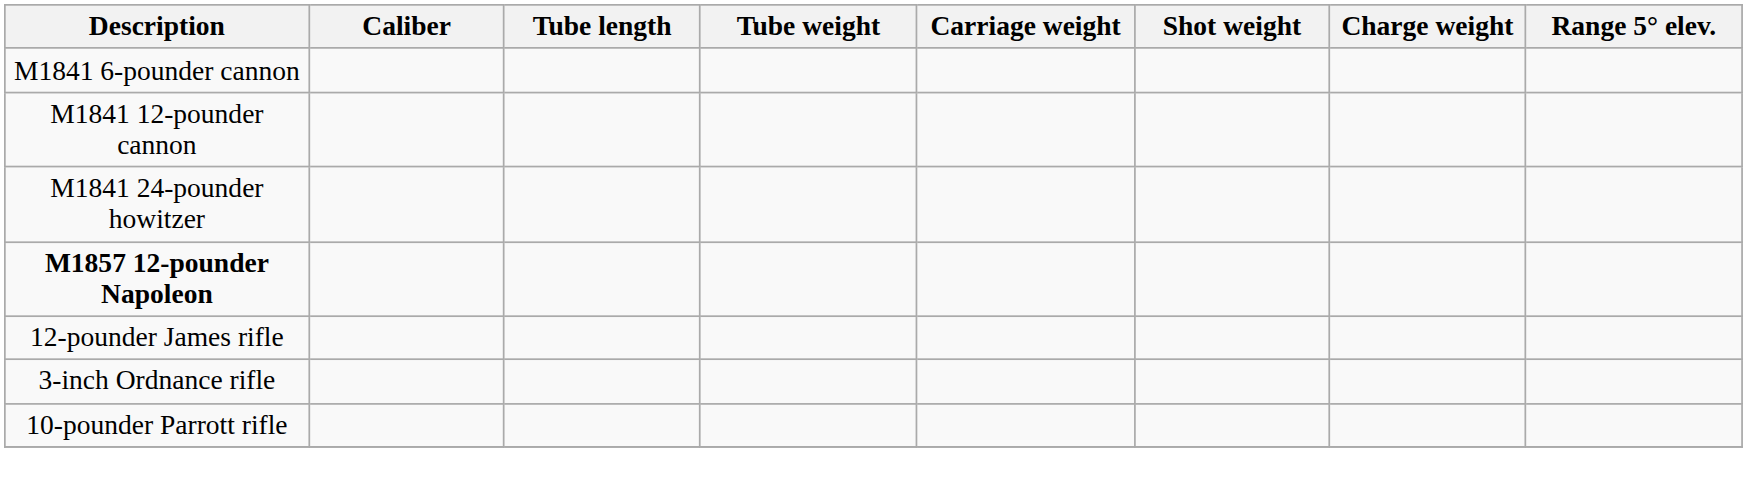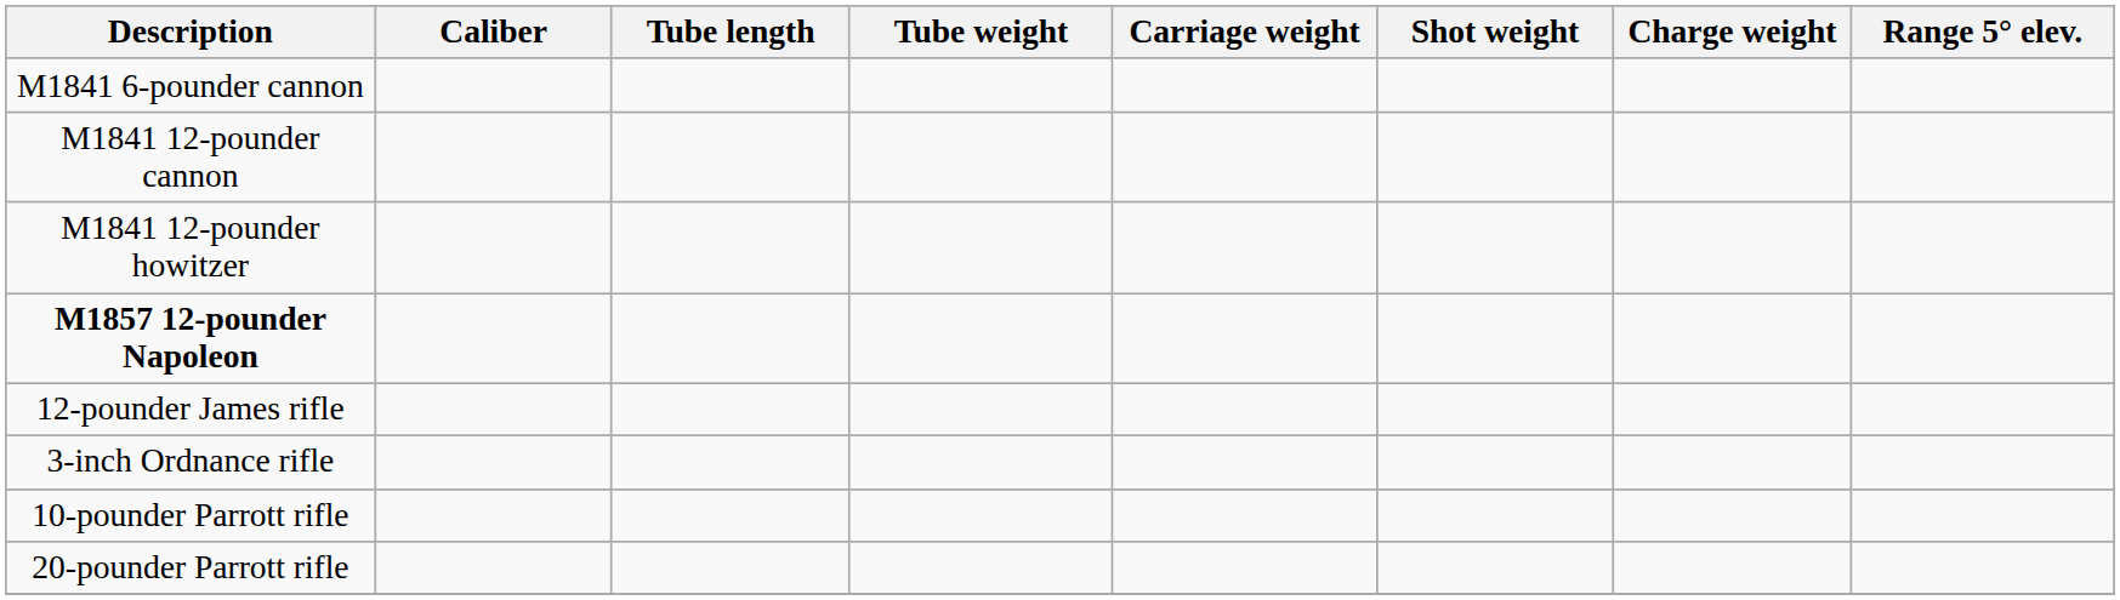 <table class="wikitable" style="text-align:center; width:80%;">
 <tr>
 <th width=14%>Description</th>
 <th width=9%>Caliber</th>
 <th width=9%>Tube length</th>
 <th width=10%>Tube weight</th>
 <th width=10%>Carriage weight</th>
 <th width=9%>Shot weight</th>
 <th width=9%>Charge weight</th>
 <th width=10%>Range 5° elev.</th>
 </tr>
 <tr>
 <td rowspan=1>M1841 6-pounder cannon</td>
 <td></td>
 <td></td>
 <td></td>
 <td></td>
 <td></td>
 <td></td>
 <td></td>
 </tr>
 <tr>
 <td rowspan=1>M1841 12-pounder cannon</td>
 <td></td>
 <td></td>
 <td></td>
 <td></td>
 <td></td>
 <td></td>
 <td></td>
 </tr>
 <tr>
-<td rowspan=1>M1841 24-pounder howitzer</td>
+<td rowspan=1>M1841 12-pounder howitzer</td>
 <td></td>
 <td></td>
 <td></td>
 <td></td>
 <td></td>
 <td></td>
 <td></td>
 </tr>
 <tr>
 <td rowspan=1><strong>M1857 12-pounder Napoleon</strong></td>
 <td></td>
 <td></td>
 <td></td>
 <td></td>
 <td></td>
 <td></td>
 <td></td>
 </tr>
 <tr>
 <td rowspan=1>12-pounder James rifle</td>
 <td></td>
 <td></td>
 <td></td>
 <td></td>
 <td></td>
 <td></td>
 <td></td>
 </tr>
 <tr>
 <td rowspan=1>3-inch Ordnance rifle</td>
 <td></td>
 <td></td>
 <td></td>
 <td></td>
 <td></td>
 <td></td>
 <td></td>
 </tr>
 <tr>
 <td rowspan=1>10-pounder Parrott rifle</td>
 <td></td>
 <td></td>
 <td></td>
 <td></td>
 <td></td>
 <td></td>
 <td></td>
 </tr>
 <tr>
+<td rowspan=1>20-pounder Parrott rifle</td>
+<td></td>
+<td></td>
+<td></td>
+<td></td>
+<td></td>
+<td></td>
+<td></td>
+</tr>
+<tr>
 </tr>
 </table>
